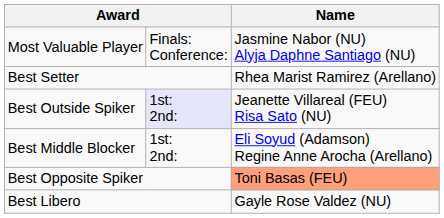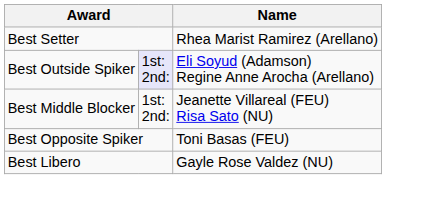 <table class="wikitable">
 <tr>
 <th colspan="2">Award</th>
 <th>Name</th>
-</tr>
-<tr>
-<td>Most Valuable Player</td>
-<td>Finals:<br>Conference:</td>
-<td>Jasmine Nabor (NU)<br><a href='#'>Alyja Daphne Santiago</a> (NU)</td>
 </tr>
 <tr>
 <td colspan="2">Best Setter</td>
 <td>Rhea Marist Ramirez (Arellano)</td>
 </tr>
 <tr>
 <td>Best Outside Spiker</td>
 <td style="background: lavender;">1st:<br>2nd:</td>
-<td>Jeanette Villareal (FEU)<br><a href='#'>Risa Sato</a> (NU)</td>
+<td><a href='#'>Eli Soyud</a> (Adamson)<br>Regine Anne Arocha (Arellano)</td>
 </tr>
 <tr>
 <td>Best Middle Blocker</td>
 <td>1st:<br>2nd:</td>
-<td><a href='#'>Eli Soyud</a> (Adamson)<br>Regine Anne Arocha (Arellano)</td>
+<td>Jeanette Villareal (FEU)<br><a href='#'>Risa Sato</a> (NU)</td>
 </tr>
 <tr>
 <td colspan="2">Best Opposite Spiker</td>
-<td style="background: lightsalmon;">Toni  Basas (FEU)</td>
+<td>Toni  Basas (FEU)</td>
 </tr>
 <tr>
 <td colspan="2">Best Libero</td>
 <td>Gayle Rose Valdez (NU)</td>
 </tr>
 </table>
